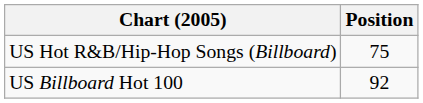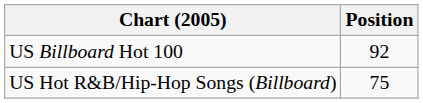 <table class="wikitable plainrowheaders sortable">
 <tr>
 <th>Chart (2005)</th>
 <th>Position</th>
 </tr>
 <tr>
+<td align="left">US <em>Billboard</em> Hot 100</td>
+<td align=center>92</td>
+</tr>
+<tr>
 <td align="left">US Hot R&B/Hip-Hop Songs (<em>Billboard</em>)</td>
 <td align=center>75</td>
 </tr>
-<tr>
-<td align="left">US <em>Billboard</em> Hot 100</td>
-<td align=center>92</td>
-</tr>
 </table>
